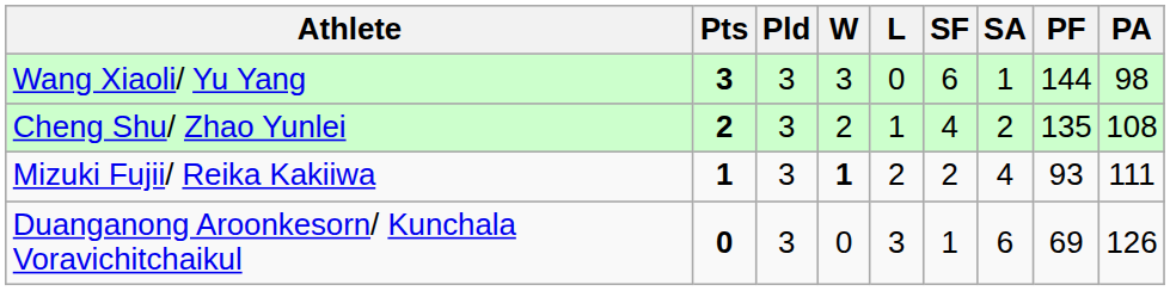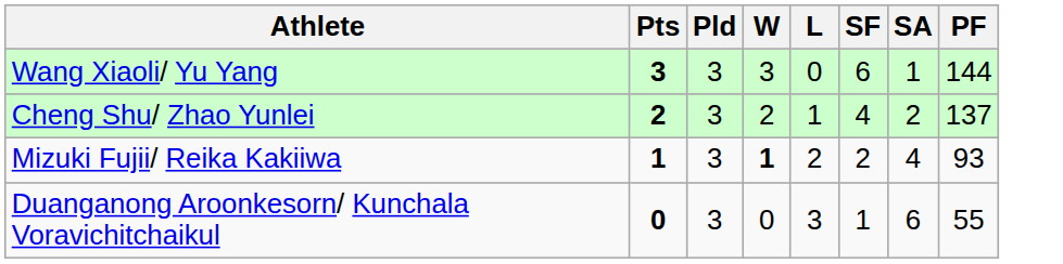 <table class=wikitable style="text-align:center">
 <tr>
 <th width=350>Athlete</th>
 <th width=20>Pts</th>
 <th width=20>Pld</th>
 <th width=20>W</th>
 <th width=20>L</th>
 <th width=20>SF</th>
 <th width=20>SA</th>
 <th width=20>PF</th>
-<th width=20>PA</th>
 </tr>
 <tr bgcolor=ccffcc>
 <td style="text-align:left"> <a href='#'>Wang Xiaoli</a>/ <a href='#'>Yu Yang</a></td>
 <td><strong>3</strong></td>
 <td>3</td>
 <td>3</td>
 <td>0</td>
 <td>6</td>
 <td>1</td>
 <td>144</td>
-<td>98</td>
 </tr>
 <tr bgcolor=ccffcc>
 <td style="text-align:left"> <a href='#'>Cheng Shu</a>/ <a href='#'>Zhao Yunlei</a></td>
 <td><strong>2</strong></td>
 <td>3</td>
 <td>2</td>
 <td>1</td>
 <td>4</td>
 <td>2</td>
-<td>135</td>
-<td>108</td>
+<td>137</td>
 </tr>
 <tr bgcolor=>
 <td style="text-align:left"> <a href='#'>Mizuki Fujii</a>/ <a href='#'>Reika Kakiiwa</a></td>
 <td><strong>1</strong></td>
 <td>3</td>
 <td><strong>1</strong></td>
 <td>2</td>
 <td>2</td>
 <td>4</td>
 <td>93</td>
-<td>111</td>
 </tr>
 <tr bgcolor=>
 <td style="text-align:left"> <a href='#'>Duanganong Aroonkesorn</a>/ <a href='#'>Kunchala Voravichitchaikul</a></td>
 <td><strong>0</strong></td>
 <td>3</td>
 <td>0</td>
 <td>3</td>
 <td>1</td>
 <td>6</td>
-<td>69</td>
-<td>126</td>
+<td>55</td>
 </tr>
 </table>
